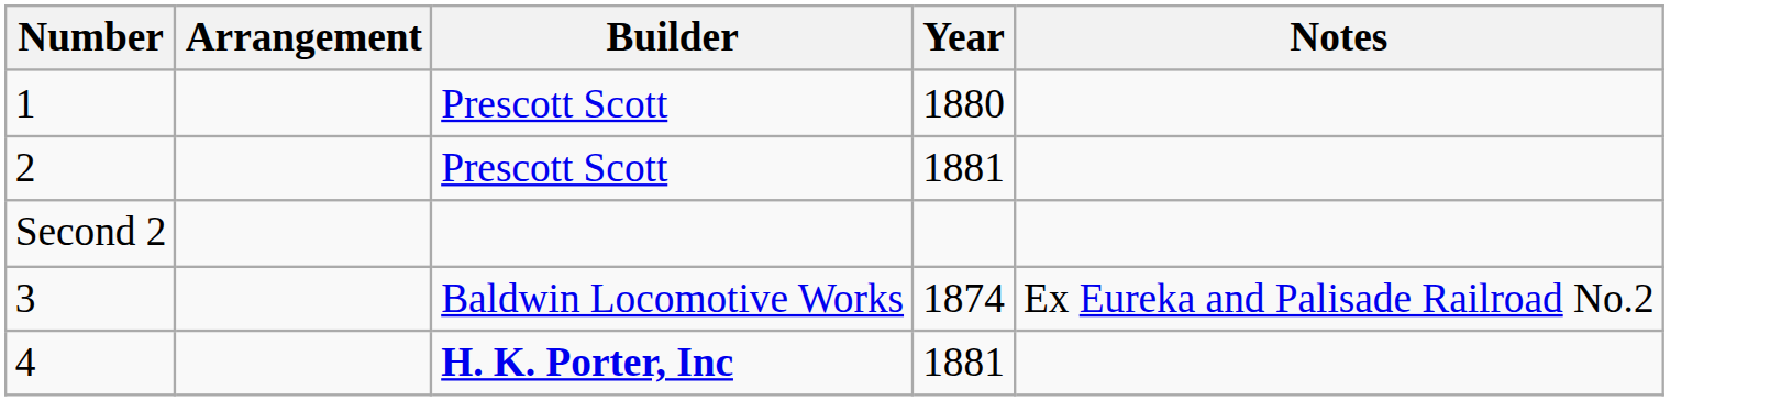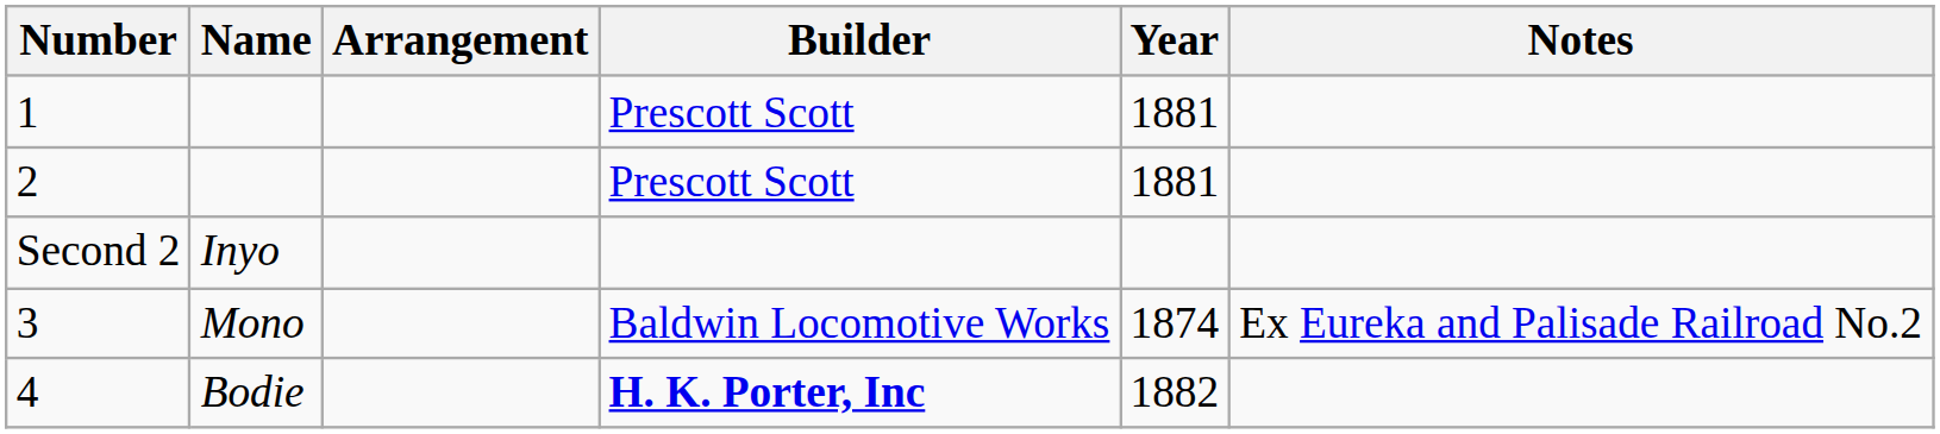 <table class="wikitable">
 <tr>
 <th>Number</th>
+<th>Name</th>
 <th>Arrangement</th>
 <th>Builder</th>
 <th>Year</th>
 <th>Notes</th>
 </tr>
 <tr>
 <td>1</td>
 <td></td>
+<td></td>
 <td><a href='#'>Prescott Scott</a></td>
-<td>1880</td>
+<td>1881</td>
 <td></td>
 </tr>
 <tr>
 <td>2</td>
+<td></td>
 <td></td>
 <td><a href='#'>Prescott Scott</a></td>
 <td>1881</td>
 <td></td>
 </tr>
 <tr>
 <td>Second 2</td>
+<td><em>Inyo</em></td>
 <td></td>
 <td></td>
 <td></td>
 <td></td>
 </tr>
 <tr>
 <td>3</td>
+<td><em>Mono</em></td>
 <td></td>
 <td><a href='#'>Baldwin Locomotive Works</a></td>
 <td>1874</td>
 <td>Ex <a href='#'>Eureka and Palisade Railroad</a> No.2</td>
 </tr>
 <tr>
 <td>4</td>
+<td><em>Bodie</em></td>
 <td></td>
 <td><strong><a href='#'>H. K. Porter, Inc</a></strong></td>
-<td>1881</td>
+<td>1882</td>
 <td></td>
 </tr>
 </table>
